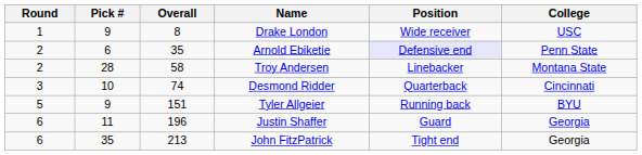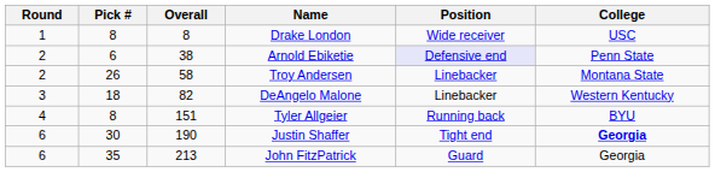 <table class="wikitable sortable sortable" style="width: 100%; text-align:center">
 <tr>
 <th>Round</th>
 <th>Pick #</th>
 <th>Overall</th>
 <th>Name</th>
 <th>Position</th>
 <th>College</th>
 </tr>
 <tr>
 <td>1</td>
-<td>9</td>
+<td>8</td>
 <td>8</td>
 <td><a href='#'>Drake London</a></td>
 <td><a href='#'>Wide receiver</a></td>
 <td><a href='#'>USC</a></td>
 </tr>
 <tr>
 <td>2</td>
 <td>6</td>
-<td>35</td>
+<td>38</td>
 <td><a href='#'>Arnold Ebiketie</a></td>
 <td style="background: lavender;"><a href='#'>Defensive end</a></td>
 <td><a href='#'>Penn State</a></td>
 </tr>
 <tr>
 <td>2</td>
-<td>28</td>
+<td>26</td>
 <td>58</td>
 <td><a href='#'>Troy Andersen</a></td>
 <td><a href='#'>Linebacker</a></td>
 <td><a href='#'>Montana State</a></td>
 </tr>
 <tr>
 <td>3</td>
-<td>10</td>
-<td>74</td>
-<td><a href='#'>Desmond Ridder</a></td>
-<td><a href='#'>Quarterback</a></td>
-<td><a href='#'>Cincinnati</a></td>
+<td>18</td>
+<td>82</td>
+<td><a href='#'>DeAngelo Malone</a></td>
+<td>Linebacker</td>
+<td><a href='#'>Western Kentucky</a></td>
 </tr>
 <tr>
-<td>5</td>
-<td>9</td>
+<td>4</td>
+<td>8</td>
 <td>151</td>
 <td><a href='#'>Tyler Allgeier</a></td>
 <td><a href='#'>Running back</a></td>
 <td><a href='#'>BYU</a></td>
 </tr>
 <tr>
 <td>6</td>
-<td>11</td>
-<td>196</td>
+<td>30</td>
+<td>190</td>
 <td><a href='#'>Justin Shaffer</a></td>
-<td><a href='#'>Guard</a></td>
-<td><a href='#'>Georgia</a></td>
+<td><a href='#'>Tight end</a></td>
+<td><strong><a href='#'>Georgia</a></strong></td>
 </tr>
 <tr>
 <td>6</td>
 <td>35</td>
 <td>213</td>
 <td><a href='#'>John FitzPatrick</a></td>
-<td><a href='#'>Tight end</a></td>
+<td><a href='#'>Guard</a></td>
 <td>Georgia</td>
 </tr>
 </table>
